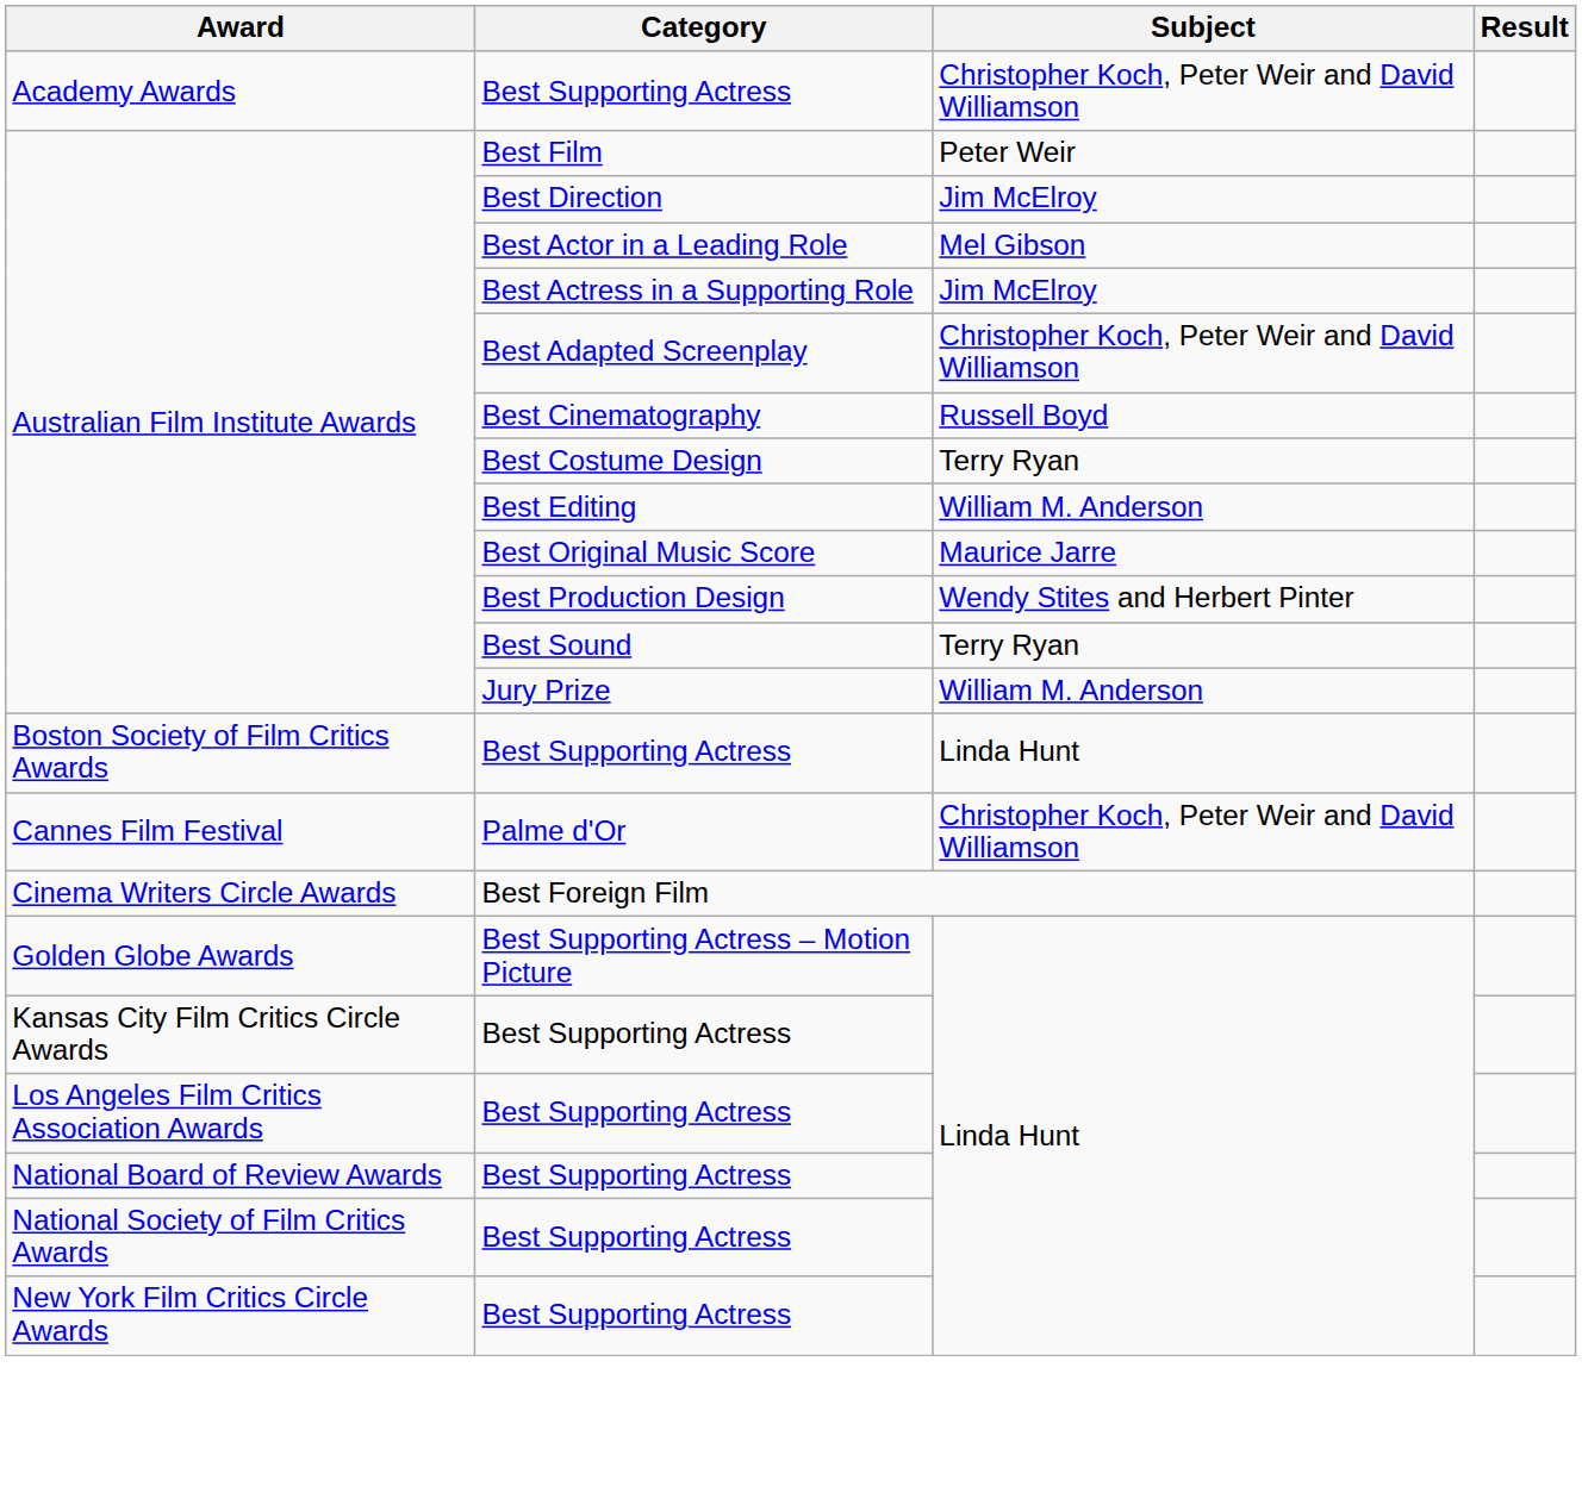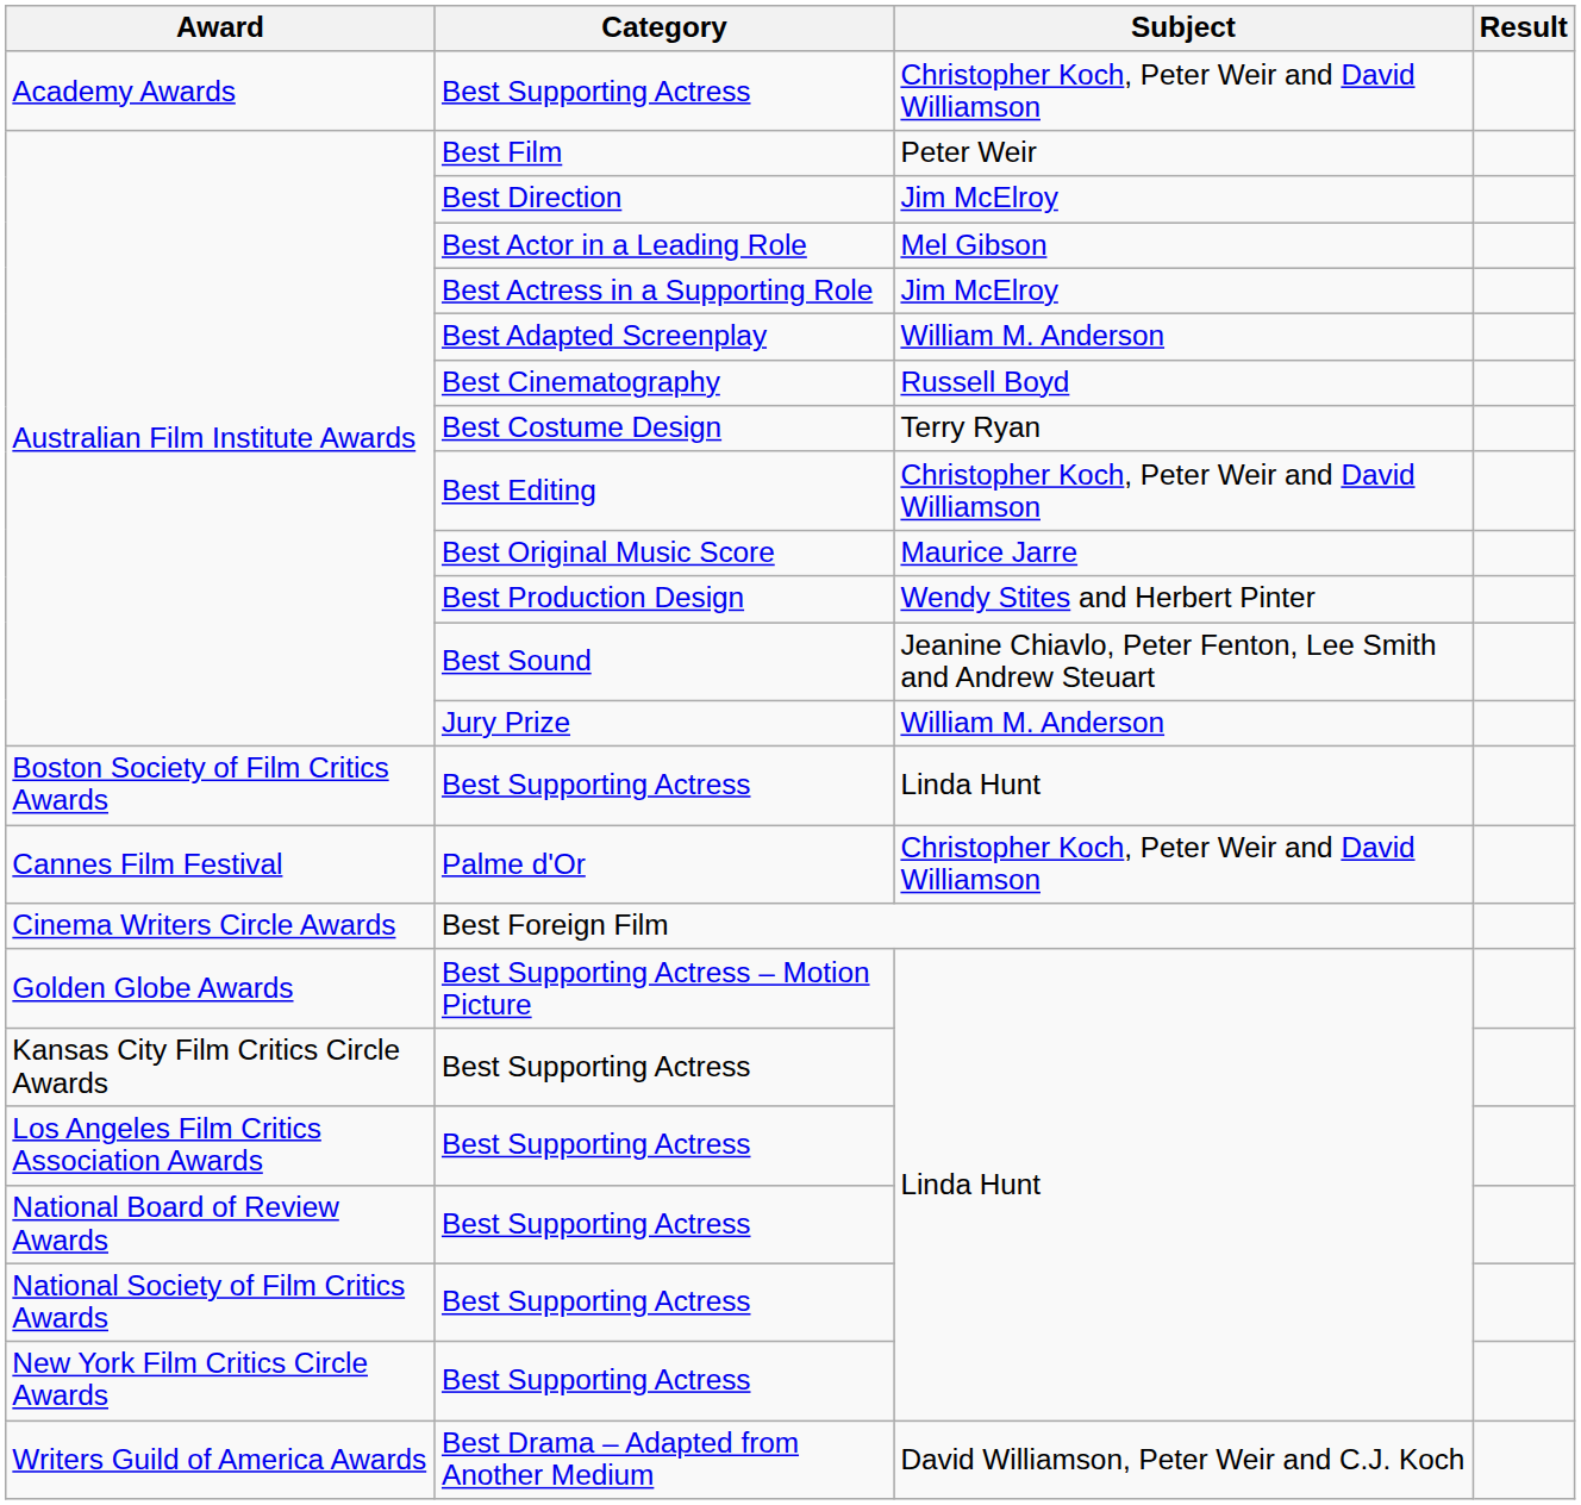 <table class="wikitable">
 <tr>
 <th>Award</th>
 <th>Category</th>
 <th>Subject</th>
 <th>Result</th>
 </tr>
 <tr>
 <td><a href='#'>Academy Awards</a></td>
 <td><a href='#'>Best Supporting Actress</a></td>
 <td><a href='#'>Christopher Koch</a>, Peter Weir and <a href='#'>David Williamson</a></td>
 <td></td>
 </tr>
 <tr>
 <td rowspan="12"><a href='#'>Australian Film Institute Awards</a></td>
 <td><a href='#'>Best Film</a></td>
 <td>Peter Weir</td>
 <td></td>
 </tr>
 <tr>
 <td><a href='#'>Best Direction</a></td>
 <td><a href='#'>Jim McElroy</a></td>
 <td></td>
 </tr>
 <tr>
 <td><a href='#'>Best Actor in a Leading Role</a></td>
 <td><a href='#'>Mel Gibson</a></td>
 <td></td>
 </tr>
 <tr>
 <td><a href='#'>Best Actress in a Supporting Role</a></td>
 <td><a href='#'>Jim McElroy</a></td>
 <td></td>
 </tr>
 <tr>
 <td><a href='#'>Best Adapted Screenplay</a></td>
-<td><a href='#'>Christopher Koch</a>, Peter Weir and <a href='#'>David Williamson</a></td>
+<td><a href='#'>William M. Anderson</a></td>
 <td></td>
 </tr>
 <tr>
 <td><a href='#'>Best Cinematography</a></td>
 <td><a href='#'>Russell Boyd</a></td>
 <td></td>
 </tr>
 <tr>
 <td><a href='#'>Best Costume Design</a></td>
 <td>Terry Ryan</td>
 <td></td>
 </tr>
 <tr>
 <td><a href='#'>Best Editing</a></td>
-<td><a href='#'>William M. Anderson</a></td>
+<td><a href='#'>Christopher Koch</a>, Peter Weir and <a href='#'>David Williamson</a></td>
 <td></td>
 </tr>
 <tr>
 <td><a href='#'>Best Original Music Score</a></td>
 <td><a href='#'>Maurice Jarre</a></td>
 <td></td>
 </tr>
 <tr>
 <td><a href='#'>Best Production Design</a></td>
 <td><a href='#'>Wendy Stites</a> and Herbert Pinter</td>
 <td></td>
 </tr>
 <tr>
 <td><a href='#'>Best Sound</a></td>
-<td>Terry Ryan</td>
+<td>Jeanine Chiavlo, Peter Fenton, Lee Smith and Andrew Steuart</td>
 <td></td>
 </tr>
 <tr>
 <td><a href='#'>Jury Prize</a></td>
 <td><a href='#'>William M. Anderson</a></td>
 <td></td>
 </tr>
 <tr>
 <td><a href='#'>Boston Society of Film Critics Awards</a></td>
 <td><a href='#'>Best Supporting Actress</a></td>
 <td>Linda Hunt</td>
 <td></td>
 </tr>
 <tr>
 <td><a href='#'>Cannes Film Festival</a></td>
 <td><a href='#'>Palme d'Or</a></td>
 <td><a href='#'>Christopher Koch</a>, Peter Weir and <a href='#'>David Williamson</a></td>
 <td></td>
 </tr>
 <tr>
 <td><a href='#'>Cinema Writers Circle Awards</a></td>
 <td colspan="2">Best Foreign Film</td>
 <td></td>
 </tr>
 <tr>
 <td><a href='#'>Golden Globe Awards</a></td>
 <td><a href='#'>Best Supporting Actress – Motion Picture</a></td>
 <td rowspan="6">Linda Hunt</td>
 <td></td>
 </tr>
 <tr>
 <td>Kansas City Film Critics Circle Awards</td>
 <td>Best Supporting Actress</td>
 <td></td>
 </tr>
 <tr>
 <td><a href='#'>Los Angeles Film Critics Association Awards</a></td>
 <td><a href='#'>Best Supporting Actress</a></td>
 <td></td>
 </tr>
 <tr>
 <td><a href='#'>National Board of Review Awards</a></td>
 <td><a href='#'>Best Supporting Actress</a></td>
 <td></td>
 </tr>
 <tr>
 <td><a href='#'>National Society of Film Critics Awards</a></td>
 <td><a href='#'>Best Supporting Actress</a></td>
 <td></td>
 </tr>
 <tr>
 <td><a href='#'>New York Film Critics Circle Awards</a></td>
 <td><a href='#'>Best Supporting Actress</a></td>
 <td></td>
 </tr>
+<tr>
+<td><a href='#'>Writers Guild of America Awards</a></td>
+<td><a href='#'>Best Drama – Adapted from Another Medium</a></td>
+<td>David Williamson, Peter Weir and C.J. Koch</td>
+<td></td>
+</tr>
 </table>
